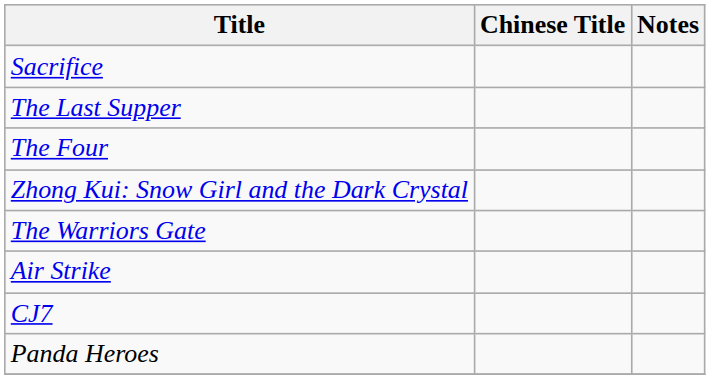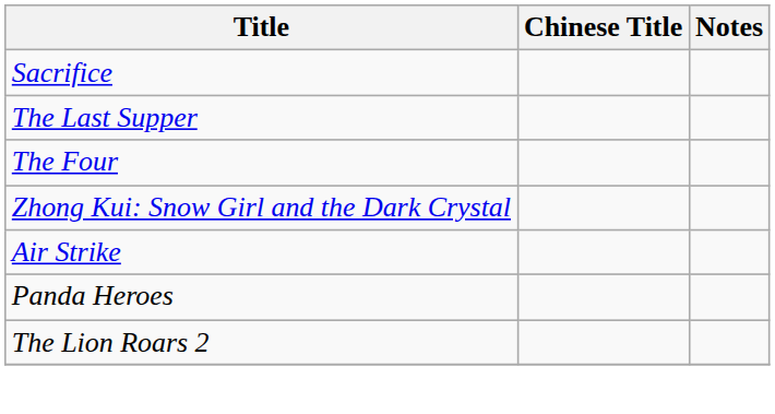 <table class="wikitable">
 <tr>
 <th>Title</th>
 <th>Chinese Title</th>
 <th>Notes</th>
 </tr>
 <tr>
 <td><em><a href='#'>Sacrifice</a></em></td>
 <td></td>
 <td></td>
 </tr>
 <tr>
 <td><em><a href='#'>The Last Supper</a></em></td>
 <td></td>
 <td></td>
 </tr>
 <tr>
 <td><em><a href='#'>The Four</a></em></td>
 <td></td>
 <td></td>
 </tr>
 <tr>
 <td><em><a href='#'>Zhong Kui: Snow Girl and the Dark Crystal</a></em></td>
 <td></td>
 <td></td>
 </tr>
 <tr>
-<td><em><a href='#'>The Warriors Gate</a></em></td>
-<td></td>
-<td></td>
-</tr>
-<tr>
 <td><em><a href='#'>Air Strike</a></em></td>
-<td></td>
-<td></td>
-</tr>
-<tr>
-<td><em><a href='#'>CJ7</a></em></td>
 <td></td>
 <td></td>
 </tr>
 <tr>
 <td><em>Panda Heroes</em></td>
 <td></td>
 <td></td>
 </tr>
 <tr>
+<td><em>The Lion Roars 2</em></td>
+<td></td>
+<td></td>
+</tr>
+<tr>
 </tr>
 </table>
